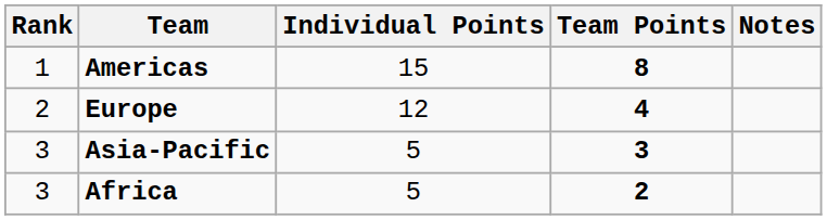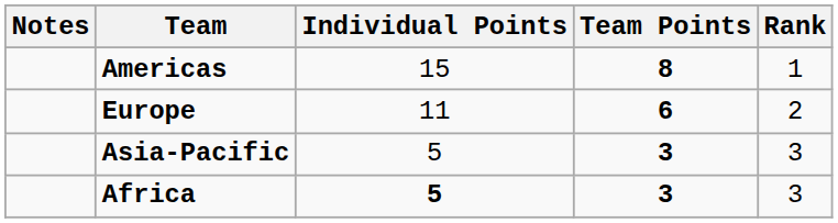 <table class="wikitable sortable" style="text-align:center">
 <tr>
-<th>Rank</th>
+<th>Notes</th>
 <th>Team</th>
 <th>Individual Points</th>
 <th>Team Points</th>
-<th>Notes</th>
+<th>Rank</th>
 </tr>
 <tr>
-<td>1</td>
+<td></td>
 <td align="left"><strong>Americas</strong></td>
 <td>15</td>
 <td><strong>8</strong></td>
-<td></td>
+<td>1</td>
 </tr>
 <tr>
+<td></td>
+<td align="left"><strong>Europe</strong></td>
+<td>11</td>
+<td><strong>6</strong></td>
 <td>2</td>
-<td align="left"><strong>Europe</strong></td>
-<td>12</td>
-<td><strong>4</strong></td>
-<td></td>
 </tr>
 <tr>
-<td>3</td>
+<td></td>
 <td align="left"><strong>Asia-Pacific</strong></td>
 <td>5</td>
 <td><strong>3</strong></td>
-<td></td>
+<td>3</td>
 </tr>
 <tr>
+<td></td>
+<td align="left"><strong>Africa</strong></td>
+<td><strong>5</strong></td>
+<td><strong>3</strong></td>
 <td>3</td>
-<td align="left"><strong>Africa</strong></td>
-<td>5</td>
-<td><strong>2</strong></td>
-<td></td>
 </tr>
 </table>
